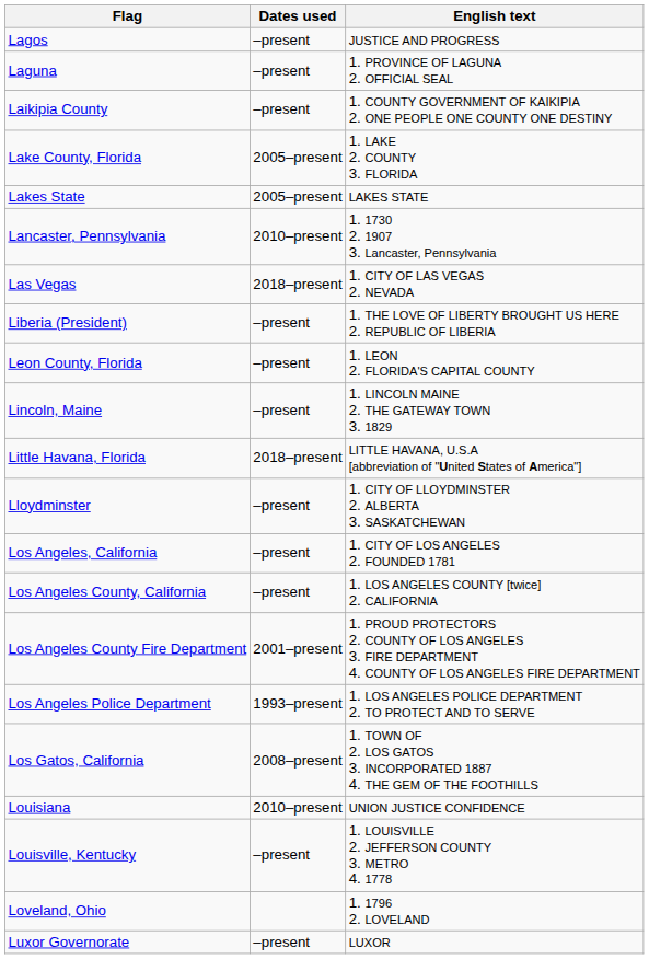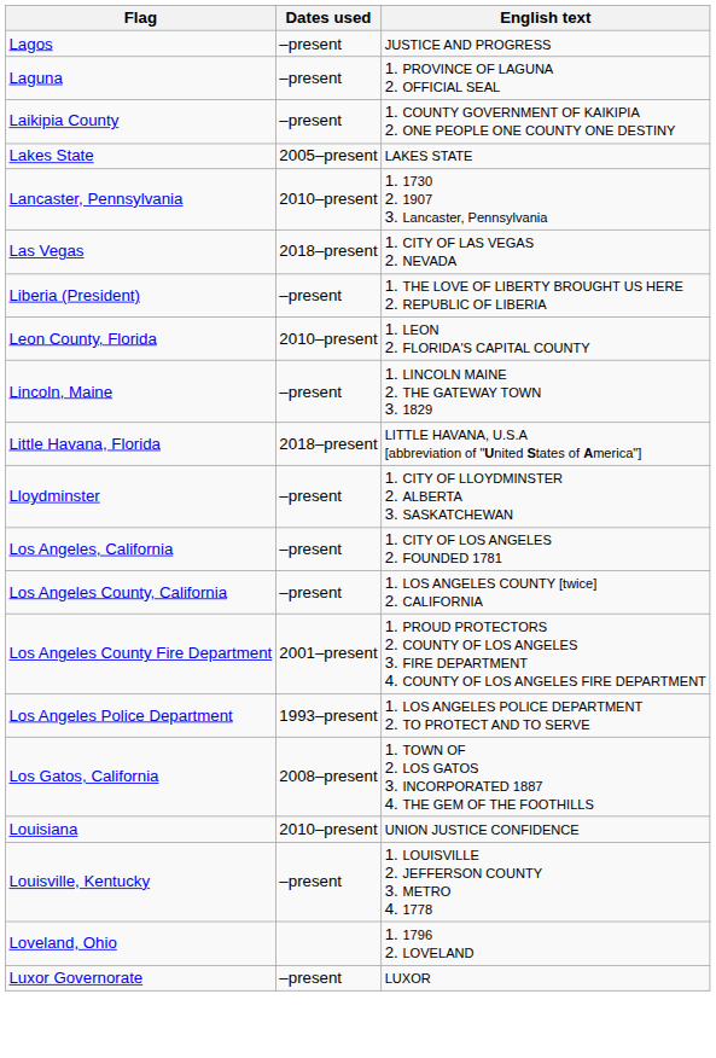 <table class="wikitable sortable">
 <tr>
 <th>Flag</th>
 <th>Dates used</th>
 <th>English text</th>
 </tr>
 <tr>
 <td> <a href='#'>Lagos</a></td>
 <td>–present</td>
 <td><small>JUSTICE AND PROGRESS</small></td>
 </tr>
 <tr>
 <td> <a href='#'>Laguna</a></td>
 <td>–present</td>
 <td>1. <small>PROVINCE OF LAGUNA</small><br>2. <small>OFFICIAL SEAL</small></td>
 </tr>
 <tr>
 <td> <a href='#'>Laikipia County</a></td>
 <td>–present</td>
 <td>1. <small>COUNTY GOVERNMENT OF KAIKIPIA</small><br>2. <small>ONE PEOPLE ONE COUNTY ONE DESTINY</small></td>
-</tr>
-<tr>
-<td> <a href='#'>Lake County, Florida</a></td>
-<td>2005–present</td>
-<td>1. <small>LAKE</small><br>2. <small>COUNTY</small><br>3. <small>FLORIDA</small></td>
 </tr>
 <tr>
 <td> <a href='#'>Lakes State</a></td>
 <td>2005–present</td>
 <td><small>LAKES STATE</small></td>
 </tr>
 <tr>
 <td> <a href='#'>Lancaster, Pennsylvania</a></td>
 <td>2010–present</td>
 <td>1. <small>1730</small><br>2. <small>1907</small><br>3. <small>Lancaster, Pennsylvania</small></td>
 </tr>
 <tr>
 <td> <a href='#'>Las Vegas</a></td>
 <td>2018–present</td>
 <td>1. <small>CITY OF LAS VEGAS</small><br>2. <small>NEVADA</small></td>
 </tr>
 <tr>
 <td> <a href='#'>Liberia (President)</a></td>
 <td>–present</td>
 <td>1. <small>THE LOVE OF LIBERTY BROUGHT US HERE</small><br>2. <small>REPUBLIC OF LIBERIA</small></td>
 </tr>
 <tr>
 <td> <a href='#'>Leon County, Florida</a></td>
-<td>–present</td>
+<td>2010–present</td>
 <td>1. <small>LEON</small><br>2. <small>FLORIDA'S CAPITAL COUNTY</small></td>
 </tr>
 <tr>
 <td> <a href='#'>Lincoln, Maine</a></td>
 <td>–present</td>
 <td>1. <small>LINCOLN MAINE</small><br>2. <small>THE GATEWAY TOWN</small><br>3. <small>1829</small></td>
 </tr>
 <tr>
 <td> <a href='#'>Little Havana, Florida</a></td>
 <td>2018–present</td>
 <td><small>LITTLE HAVANA, U.S.A</small><br><small>[abbreviation of "<strong>U</strong>nited <strong>S</strong>tates of <strong>A</strong>merica"]</small></td>
 </tr>
 <tr>
 <td> <a href='#'>Lloydminster</a></td>
 <td>–present</td>
 <td>1. <small>CITY OF LLOYDMINSTER</small><br>2. <small>ALBERTA</small><br>3. <small>SASKATCHEWAN</small></td>
 </tr>
 <tr>
 <td> <a href='#'>Los Angeles, California</a></td>
 <td>–present</td>
 <td>1. <small>CITY OF LOS ANGELES</small><br>2. <small>FOUNDED 1781</small></td>
 </tr>
 <tr>
 <td> <a href='#'>Los Angeles County, California</a></td>
 <td>–present</td>
 <td>1. <small>LOS ANGELES COUNTY [twice]</small><br>2. <small>CALIFORNIA</small></td>
 </tr>
 <tr>
 <td> <a href='#'>Los Angeles County Fire Department</a></td>
 <td>2001–present</td>
 <td>1. <small>PROUD PROTECTORS</small><br>2. <small>COUNTY OF LOS ANGELES</small><br>3. <small>FIRE DEPARTMENT</small><br>4. <small>COUNTY OF LOS ANGELES FIRE DEPARTMENT</small></td>
 </tr>
 <tr>
 <td> <a href='#'>Los Angeles Police Department</a></td>
 <td>1993–present</td>
 <td>1. <small>LOS ANGELES POLICE DEPARTMENT</small><br>2. <small>TO PROTECT AND TO SERVE</small></td>
 </tr>
 <tr>
 <td> <a href='#'>Los Gatos, California</a></td>
 <td>2008–present</td>
 <td>1. <small>TOWN OF</small><br>2. <small>LOS GATOS</small><br>3. <small>INCORPORATED 1887</small><br>4. <small>THE GEM OF THE FOOTHILLS</small></td>
 </tr>
 <tr>
 <td> <a href='#'>Louisiana</a></td>
 <td>2010–present</td>
 <td><small>UNION JUSTICE CONFIDENCE</small></td>
 </tr>
 <tr>
 <td> <a href='#'>Louisville, Kentucky</a></td>
 <td>–present</td>
 <td>1. <small>LOUISVILLE</small><br>2. <small>JEFFERSON COUNTY</small><br>3. <small>METRO</small><br>4. <small>1778</small></td>
 </tr>
 <tr>
 <td> <a href='#'>Loveland, Ohio</a></td>
 <td></td>
 <td>1. <small>1796</small><br>2. <small>LOVELAND</small></td>
 </tr>
 <tr>
 <td> <a href='#'>Luxor Governorate</a></td>
 <td>–present</td>
 <td><small>LUXOR</small></td>
 </tr>
 </table>
